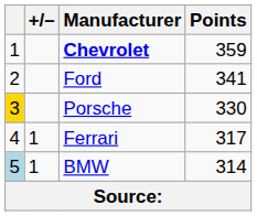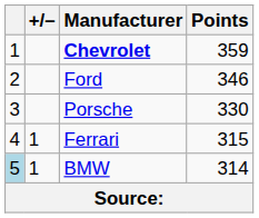 <table class="wikitable" style="font-size: 95%;">
 <tr>
 <th scope="col"></th>
 <th scope="col">+/–</th>
 <th scope="col">Manufacturer</th>
 <th scope="col">Points</th>
 </tr>
 <tr>
 <td align=center>1</td>
 <td align="left"></td>
 <td><strong> <a href='#'>Chevrolet</a></strong></td>
 <td align=right>359</td>
 </tr>
 <tr>
 <td align=center>2</td>
 <td align="left"></td>
 <td> <a href='#'>Ford</a></td>
-<td align=right>341</td>
+<td align=right>346</td>
 </tr>
 <tr>
-<td align=center style="background: gold;">3</td>
+<td align=center>3</td>
 <td align="left"></td>
 <td> <a href='#'>Porsche</a></td>
 <td align=right>330</td>
 </tr>
 <tr>
 <td align=center>4</td>
 <td align="left"> 1</td>
 <td> <a href='#'>Ferrari</a></td>
-<td align=right>317</td>
+<td align=right>315</td>
 </tr>
 <tr>
 <td align=center style="background: lightblue;">5</td>
 <td align="left"> 1</td>
 <td> <a href='#'>BMW</a></td>
 <td align=right>314</td>
 </tr>
 <tr>
 <th colspan=5>Source:</th>
 </tr>
 </table>
